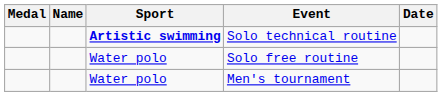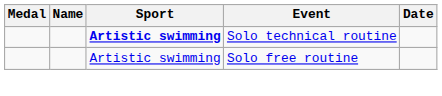 <table class="wikitable sortable" style="font-size:90%">
 <tr>
 <th>Medal</th>
 <th>Name</th>
 <th>Sport</th>
 <th>Event</th>
 <th>Date</th>
 </tr>
 <tr>
 <td></td>
 <td></td>
 <td><strong><a href='#'>Artistic swimming</a></strong></td>
 <td><a href='#'>Solo technical routine</a></td>
 <td></td>
 </tr>
 <tr>
 <td></td>
 <td></td>
-<td><a href='#'>Water polo</a></td>
+<td><a href='#'>Artistic swimming</a></td>
 <td><a href='#'>Solo free routine</a></td>
 <td></td>
 </tr>
-<tr>
-<td></td>
-<td><br></td>
-<td><a href='#'>Water polo</a></td>
-<td><a href='#'>Men's tournament</a></td>
-<td></td>
-</tr>
 </table>
